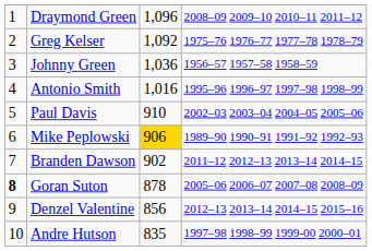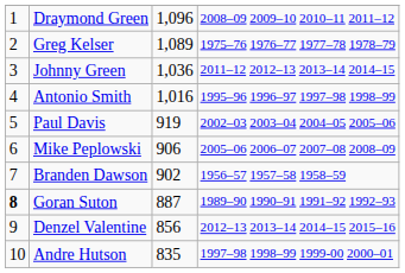 <table class="wikitable">
 <tr>
 </tr>
 <tr>
 <td>1</td>
 <td><a href='#'>Draymond Green</a></td>
 <td>1,096</td>
 <td style="font-size:80%;"><a href='#'>2008–09</a> <a href='#'>2009–10</a> <a href='#'>2010–11</a> <a href='#'>2011–12</a></td>
 </tr>
 <tr>
 <td>2</td>
 <td><a href='#'>Greg Kelser</a></td>
-<td>1,092</td>
+<td>1,089</td>
 <td style="font-size:80%;"><a href='#'>1975–76</a> <a href='#'>1976–77</a> <a href='#'>1977–78</a> <a href='#'>1978–79</a></td>
 </tr>
 <tr>
 <td>3</td>
 <td><a href='#'>Johnny Green</a></td>
 <td>1,036</td>
-<td style="font-size:80%;"><a href='#'>1956–57</a> <a href='#'>1957–58</a> <a href='#'>1958–59</a></td>
+<td style="font-size:80%;"><a href='#'>2011–12</a> <a href='#'>2012–13</a> <a href='#'>2013–14</a> <a href='#'>2014–15</a></td>
 </tr>
 <tr>
 <td>4</td>
 <td><a href='#'>Antonio Smith</a></td>
 <td>1,016</td>
 <td style="font-size:80%;"><a href='#'>1995–96</a> <a href='#'>1996–97</a> <a href='#'>1997–98</a> <a href='#'>1998–99</a></td>
 </tr>
 <tr>
 <td>5</td>
 <td><a href='#'>Paul Davis</a></td>
-<td>910</td>
+<td>919</td>
 <td style="font-size:80%;"><a href='#'>2002–03</a> <a href='#'>2003–04</a> <a href='#'>2004–05</a> <a href='#'>2005–06</a></td>
 </tr>
 <tr>
 <td>6</td>
 <td><a href='#'>Mike Peplowski</a></td>
-<td style="background: gold;">906</td>
-<td style="font-size:80%;"><a href='#'>1989–90</a> <a href='#'>1990–91</a> <a href='#'>1991–92</a> <a href='#'>1992–93</a></td>
+<td>906</td>
+<td style="font-size:80%;"><a href='#'>2005–06</a> <a href='#'>2006–07</a> <a href='#'>2007–08</a> <a href='#'>2008–09</a></td>
 </tr>
 <tr>
 <td>7</td>
 <td><a href='#'>Branden Dawson</a></td>
 <td>902</td>
-<td style="font-size:80%;"><a href='#'>2011–12</a> <a href='#'>2012–13</a> <a href='#'>2013–14</a> <a href='#'>2014–15</a></td>
+<td style="font-size:80%;"><a href='#'>1956–57</a> <a href='#'>1957–58</a> <a href='#'>1958–59</a></td>
 </tr>
 <tr>
 <td><strong>8</strong></td>
 <td><a href='#'>Goran Suton</a></td>
-<td>878</td>
-<td style="font-size:80%;"><a href='#'>2005–06</a> <a href='#'>2006–07</a> <a href='#'>2007–08</a> <a href='#'>2008–09</a></td>
+<td>887</td>
+<td style="font-size:80%;"><a href='#'>1989–90</a> <a href='#'>1990–91</a> <a href='#'>1991–92</a> <a href='#'>1992–93</a></td>
 </tr>
 <tr>
 <td>9</td>
 <td><a href='#'>Denzel Valentine</a></td>
 <td>856</td>
 <td style="font-size:80%;"><a href='#'>2012–13</a> <a href='#'>2013–14</a> <a href='#'>2014–15</a> <a href='#'>2015–16</a></td>
 </tr>
 <tr>
 <td>10</td>
 <td><a href='#'>Andre Hutson</a></td>
 <td>835</td>
 <td style="font-size:80%;"><a href='#'>1997–98</a> <a href='#'>1998–99</a> <a href='#'>1999-00</a> <a href='#'>2000–01</a></td>
 </tr>
 </table>
